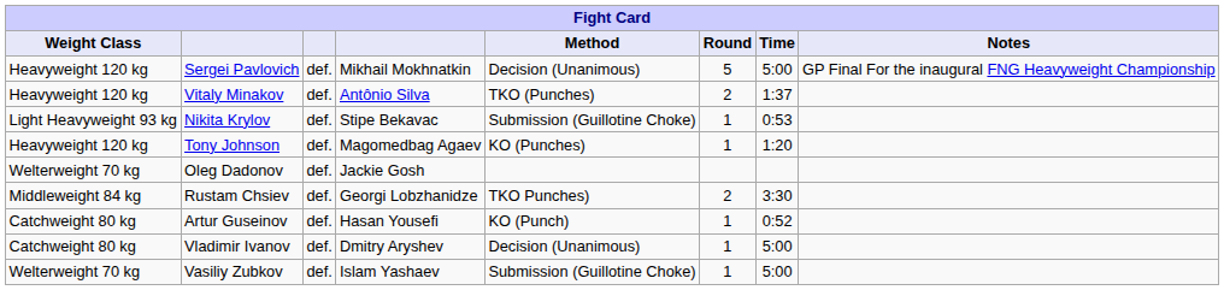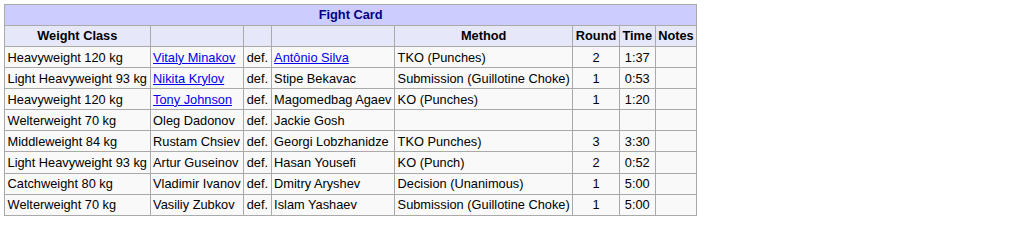 <table class="wikitable" style="font-size: 80%;">
 <tr>
 <th colspan="8" style="background-color: #ccf; color: #000080; text-align: center;"><strong>Fight Card</strong></th>
 </tr>
 <tr>
 <th colspan="1" style="background-color: #E6E8FA; color: #000000; text-align: center;">Weight Class</th>
 <th colspan="1" style="background-color: #E6E8FA; color: #000000; text-align: center;"></th>
 <th colspan="1" style="background-color: #E6E8FA; color: #000000; text-align: center;"></th>
 <th colspan="1" style="background-color: #E6E8FA; color: #000000; text-align: center;"></th>
 <th colspan="1" style="background-color: #E6E8FA; color: #000000; text-align: center;">Method</th>
 <th colspan="1" style="background-color: #E6E8FA; color: #000000; text-align: center;">Round</th>
 <th colspan="1" style="background-color: #E6E8FA; color: #000000; text-align: center;">Time</th>
 <th colspan="1" style="background-color: #E6E8FA; color: #000000; text-align: center;">Notes</th>
-</tr>
-<tr>
-<td>Heavyweight 120 kg</td>
-<td> <a href='#'>Sergei Pavlovich</a></td>
-<td>def.</td>
-<td> Mikhail Mokhnatkin</td>
-<td>Decision (Unanimous)</td>
-<td align=center>5</td>
-<td align=center>5:00</td>
-<td>GP Final For the inaugural <a href='#'>FNG Heavyweight Championship</a></td>
 </tr>
 <tr>
 <td>Heavyweight 120 kg</td>
 <td> <a href='#'>Vitaly Minakov</a></td>
 <td>def.</td>
 <td> <a href='#'>Antônio Silva</a></td>
 <td>TKO (Punches)</td>
 <td align=center>2</td>
 <td align=center>1:37</td>
 <td></td>
 </tr>
 <tr>
 <td>Light Heavyweight 93 kg</td>
 <td> <a href='#'>Nikita Krylov</a></td>
 <td>def.</td>
 <td> Stipe Bekavac</td>
 <td>Submission (Guillotine Choke)</td>
 <td align=center>1</td>
 <td align=center>0:53</td>
 <td></td>
 </tr>
 <tr>
 <td>Heavyweight 120 kg</td>
 <td> <a href='#'>Tony Johnson</a></td>
 <td>def.</td>
 <td> Magomedbag Agaev</td>
 <td>KO (Punches)</td>
 <td align=center>1</td>
 <td align=center>1:20</td>
 <td></td>
 </tr>
 <tr>
 <td>Welterweight 70 kg</td>
 <td> Oleg Dadonov</td>
 <td>def.</td>
 <td> Jackie Gosh</td>
 <td></td>
 <td align=center></td>
 <td align=center></td>
 <td></td>
 </tr>
 <tr>
 <td>Middleweight 84 kg</td>
 <td> Rustam Chsiev</td>
 <td>def.</td>
 <td> Georgi Lobzhanidze</td>
 <td>TKO Punches)</td>
-<td align=center>2</td>
+<td align=center>3</td>
 <td align=center>3:30</td>
 <td></td>
 </tr>
 <tr>
-<td>Catchweight 80 kg</td>
+<td>Light Heavyweight 93 kg</td>
 <td> Artur Guseinov</td>
 <td>def.</td>
 <td> Hasan Yousefi</td>
 <td>KO (Punch)</td>
-<td align=center>1</td>
+<td align=center>2</td>
 <td align=center>0:52</td>
 <td></td>
 </tr>
 <tr>
 <td>Catchweight 80 kg</td>
 <td> Vladimir Ivanov</td>
 <td>def.</td>
 <td> Dmitry Aryshev</td>
 <td>Decision (Unanimous)</td>
 <td align=center>1</td>
 <td align=center>5:00</td>
 <td></td>
 </tr>
 <tr>
 <td>Welterweight 70 kg</td>
 <td> Vasiliy Zubkov</td>
 <td>def.</td>
 <td> Islam Yashaev</td>
 <td>Submission (Guillotine Choke)</td>
 <td align=center>1</td>
 <td align=center>5:00</td>
 <td></td>
 </tr>
 </table>
